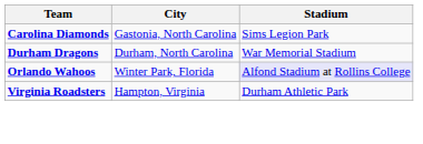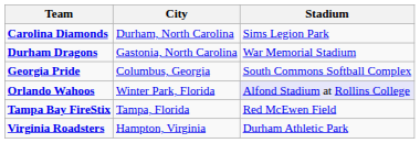 <table class="wikitable">
 <tr>
 <th>Team</th>
 <th>City</th>
 <th>Stadium</th>
 </tr>
 <tr>
 <td><strong><a href='#'>Carolina Diamonds</a></strong></td>
-<td><a href='#'>Gastonia, North Carolina</a></td>
+<td><a href='#'>Durham, North Carolina</a></td>
 <td><a href='#'>Sims Legion Park</a></td>
 </tr>
 <tr>
 <td><strong><a href='#'>Durham Dragons</a></strong></td>
-<td><a href='#'>Durham, North Carolina</a></td>
+<td><a href='#'>Gastonia, North Carolina</a></td>
 <td><a href='#'>War Memorial Stadium</a></td>
+</tr>
+<tr>
+<td><strong><a href='#'>Georgia Pride</a></strong></td>
+<td><a href='#'>Columbus, Georgia</a></td>
+<td><a href='#'>South Commons Softball Complex</a></td>
 </tr>
 <tr>
 <td><strong><a href='#'>Orlando Wahoos</a></strong></td>
 <td><a href='#'>Winter Park, Florida</a></td>
 <td style="background: lavender;"><a href='#'>Alfond Stadium</a> at <a href='#'>Rollins College</a></td>
 </tr>
 <tr>
+<td><strong><a href='#'>Tampa Bay FireStix</a></strong></td>
+<td><a href='#'>Tampa, Florida</a></td>
+<td><a href='#'>Red McEwen Field </a></td>
+</tr>
+<tr>
 <td><strong><a href='#'>Virginia Roadsters</a></strong></td>
 <td><a href='#'>Hampton, Virginia</a></td>
 <td><a href='#'>Durham Athletic Park</a></td>
 </tr>
 </table>
